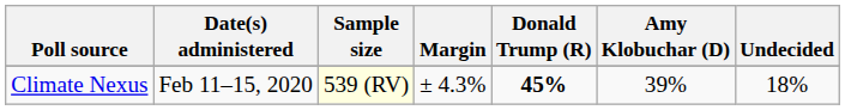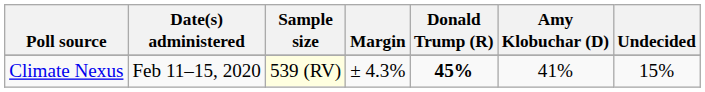 <table class="wikitable" style="font-size:90%;text-align:center;">
 <tr valign=bottom style="font-size:90%;">
 <th>Poll source</th>
 <th>Date(s)<br>administered</th>
 <th>Sample<br>size</th>
 <th>Margin<br></th>
 <th>Donald<br>Trump (R)</th>
 <th>Amy<br>Klobuchar (D)</th>
 <th>Undecided</th>
 </tr>
 <tr>
 </tr>
 <tr>
 <td style="text-align:left;"><a href='#'>Climate Nexus</a></td>
 <td>Feb 11–15, 2020</td>
 <td style="background: lightyellow;">539 (RV)</td>
 <td>± 4.3%</td>
 <td><strong>45%</strong></td>
-<td>39%</td>
-<td>18%</td>
+<td>41%</td>
+<td>15%</td>
 </tr>
 </table>
